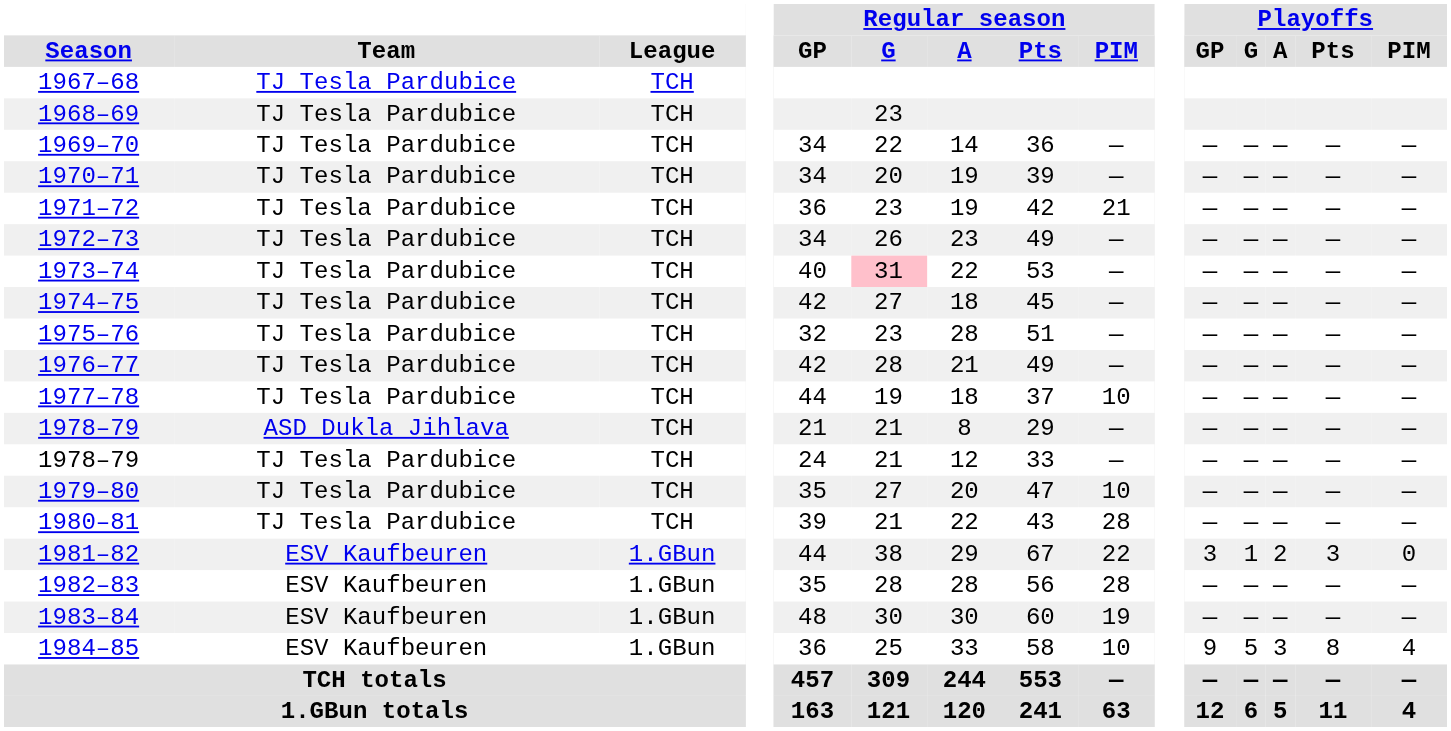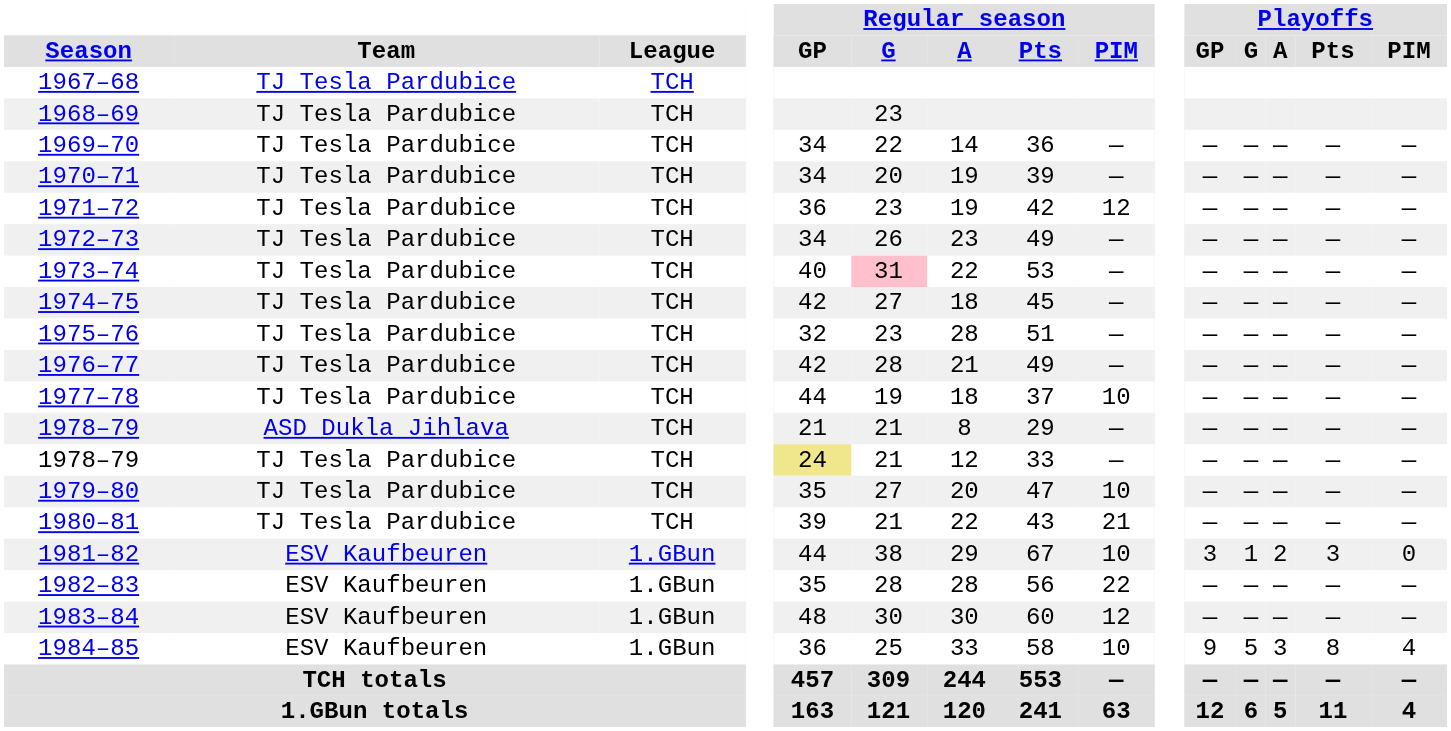 <table border="0" cellpadding="1" cellspacing="0" style="text-align:center; width:60em">
 <tr bgcolor="#e0e0e0">
 <th colspan="3" bgcolor="#ffffff"> </th>
 <th rowspan="99" bgcolor="#ffffff"> </th>
 <th colspan="5"><a href='#'>Regular season</a></th>
 <th rowspan="99" bgcolor="#ffffff"> </th>
 <th colspan="5"><a href='#'>Playoffs</a></th>
 </tr>
 <tr bgcolor="#e0e0e0">
 <th><a href='#'>Season</a></th>
 <th>Team</th>
 <th>League</th>
 <th>GP</th>
 <th><a href='#'>G</a></th>
 <th><a href='#'>A</a></th>
 <th><a href='#'>Pts</a></th>
 <th><a href='#'>PIM</a></th>
 <th>GP</th>
 <th>G</th>
 <th>A</th>
 <th>Pts</th>
 <th>PIM</th>
 </tr>
 <tr>
 <td><a href='#'>1967–68</a></td>
 <td><a href='#'>TJ Tesla Pardubice</a></td>
 <td><a href='#'>TCH</a></td>
 <td></td>
 <td></td>
 <td></td>
 <td></td>
 <td></td>
 <td></td>
 <td></td>
 <td></td>
 <td></td>
 <td></td>
 </tr>
 <tr bgcolor="#f0f0f0">
 <td><a href='#'>1968–69</a></td>
 <td>TJ Tesla Pardubice</td>
 <td>TCH</td>
 <td></td>
 <td>23</td>
 <td></td>
 <td></td>
 <td></td>
 <td></td>
 <td></td>
 <td></td>
 <td></td>
 <td></td>
 </tr>
 <tr>
 <td><a href='#'>1969–70</a></td>
 <td>TJ Tesla Pardubice</td>
 <td>TCH</td>
 <td>34</td>
 <td>22</td>
 <td>14</td>
 <td>36</td>
 <td>—</td>
 <td>—</td>
 <td>—</td>
 <td>—</td>
 <td>—</td>
 <td>—</td>
 </tr>
 <tr bgcolor="#f0f0f0">
 <td><a href='#'>1970–71</a></td>
 <td>TJ Tesla Pardubice</td>
 <td>TCH</td>
 <td>34</td>
 <td>20</td>
 <td>19</td>
 <td>39</td>
 <td>—</td>
 <td>—</td>
 <td>—</td>
 <td>—</td>
 <td>—</td>
 <td>—</td>
 </tr>
 <tr>
 <td><a href='#'>1971–72</a></td>
 <td>TJ Tesla Pardubice</td>
 <td>TCH</td>
 <td>36</td>
 <td>23</td>
 <td>19</td>
 <td>42</td>
-<td>21</td>
+<td>12</td>
 <td>—</td>
 <td>—</td>
 <td>—</td>
 <td>—</td>
 <td>—</td>
 </tr>
 <tr bgcolor="#f0f0f0">
 <td><a href='#'>1972–73</a></td>
 <td>TJ Tesla Pardubice</td>
 <td>TCH</td>
 <td>34</td>
 <td>26</td>
 <td>23</td>
 <td>49</td>
 <td>—</td>
 <td>—</td>
 <td>—</td>
 <td>—</td>
 <td>—</td>
 <td>—</td>
 </tr>
 <tr>
 <td><a href='#'>1973–74</a></td>
 <td>TJ Tesla Pardubice</td>
 <td>TCH</td>
 <td>40</td>
 <td style="background: pink;">31</td>
 <td>22</td>
 <td>53</td>
 <td>—</td>
 <td>—</td>
 <td>—</td>
 <td>—</td>
 <td>—</td>
 <td>—</td>
 </tr>
 <tr bgcolor="#f0f0f0">
 <td><a href='#'>1974–75</a></td>
 <td>TJ Tesla Pardubice</td>
 <td>TCH</td>
 <td>42</td>
 <td>27</td>
 <td>18</td>
 <td>45</td>
 <td>—</td>
 <td>—</td>
 <td>—</td>
 <td>—</td>
 <td>—</td>
 <td>—</td>
 </tr>
 <tr>
 <td><a href='#'>1975–76</a></td>
 <td>TJ Tesla Pardubice</td>
 <td>TCH</td>
 <td>32</td>
 <td>23</td>
 <td>28</td>
 <td>51</td>
 <td>—</td>
 <td>—</td>
 <td>—</td>
 <td>—</td>
 <td>—</td>
 <td>—</td>
 </tr>
 <tr bgcolor="#f0f0f0">
 <td><a href='#'>1976–77</a></td>
 <td>TJ Tesla Pardubice</td>
 <td>TCH</td>
 <td>42</td>
 <td>28</td>
 <td>21</td>
 <td>49</td>
 <td>—</td>
 <td>—</td>
 <td>—</td>
 <td>—</td>
 <td>—</td>
 <td>—</td>
 </tr>
 <tr>
 <td><a href='#'>1977–78</a></td>
 <td>TJ Tesla Pardubice</td>
 <td>TCH</td>
 <td>44</td>
 <td>19</td>
 <td>18</td>
 <td>37</td>
 <td>10</td>
 <td>—</td>
 <td>—</td>
 <td>—</td>
 <td>—</td>
 <td>—</td>
 </tr>
 <tr bgcolor="#f0f0f0">
 <td><a href='#'>1978–79</a></td>
 <td><a href='#'>ASD Dukla Jihlava</a></td>
 <td>TCH</td>
 <td>21</td>
 <td>21</td>
 <td>8</td>
 <td>29</td>
 <td>—</td>
 <td>—</td>
 <td>—</td>
 <td>—</td>
 <td>—</td>
 <td>—</td>
 </tr>
 <tr>
 <td>1978–79</td>
 <td>TJ Tesla Pardubice</td>
 <td>TCH</td>
-<td>24</td>
+<td style="background: khaki;">24</td>
 <td>21</td>
 <td>12</td>
 <td>33</td>
 <td>—</td>
 <td>—</td>
 <td>—</td>
 <td>—</td>
 <td>—</td>
 <td>—</td>
 </tr>
 <tr bgcolor="#f0f0f0">
 <td><a href='#'>1979–80</a></td>
 <td>TJ Tesla Pardubice</td>
 <td>TCH</td>
 <td>35</td>
 <td>27</td>
 <td>20</td>
 <td>47</td>
 <td>10</td>
 <td>—</td>
 <td>—</td>
 <td>—</td>
 <td>—</td>
 <td>—</td>
 </tr>
 <tr>
 <td><a href='#'>1980–81</a></td>
 <td>TJ Tesla Pardubice</td>
 <td>TCH</td>
 <td>39</td>
 <td>21</td>
 <td>22</td>
 <td>43</td>
-<td>28</td>
+<td>21</td>
 <td>—</td>
 <td>—</td>
 <td>—</td>
 <td>—</td>
 <td>—</td>
 </tr>
 <tr bgcolor="#f0f0f0">
 <td><a href='#'>1981–82</a></td>
 <td><a href='#'>ESV Kaufbeuren</a></td>
 <td><a href='#'>1.GBun</a></td>
 <td>44</td>
 <td>38</td>
 <td>29</td>
 <td>67</td>
-<td>22</td>
+<td>10</td>
 <td>3</td>
 <td>1</td>
 <td>2</td>
 <td>3</td>
 <td>0</td>
 </tr>
 <tr>
 <td><a href='#'>1982–83</a></td>
 <td>ESV Kaufbeuren</td>
 <td>1.GBun</td>
 <td>35</td>
 <td>28</td>
 <td>28</td>
 <td>56</td>
-<td>28</td>
+<td>22</td>
 <td>—</td>
 <td>—</td>
 <td>—</td>
 <td>—</td>
 <td>—</td>
 </tr>
 <tr bgcolor="#f0f0f0">
 <td><a href='#'>1983–84</a></td>
 <td>ESV Kaufbeuren</td>
 <td>1.GBun</td>
 <td>48</td>
 <td>30</td>
 <td>30</td>
 <td>60</td>
-<td>19</td>
+<td>12</td>
 <td>—</td>
 <td>—</td>
 <td>—</td>
 <td>—</td>
 <td>—</td>
 </tr>
 <tr>
 <td><a href='#'>1984–85</a></td>
 <td>ESV Kaufbeuren</td>
 <td>1.GBun</td>
 <td>36</td>
 <td>25</td>
 <td>33</td>
 <td>58</td>
 <td>10</td>
 <td>9</td>
 <td>5</td>
 <td>3</td>
 <td>8</td>
 <td>4</td>
 </tr>
 <tr bgcolor="#e0e0e0">
 <th colspan="3">TCH totals</th>
 <th>457</th>
 <th>309</th>
 <th>244</th>
 <th>553</th>
 <th>—</th>
 <th>—</th>
 <th>—</th>
 <th>—</th>
 <th>—</th>
 <th>—</th>
 </tr>
 <tr bgcolor="#e0e0e0">
 <th colspan="3">1.GBun totals</th>
 <th>163</th>
 <th>121</th>
 <th>120</th>
 <th>241</th>
 <th>63</th>
 <th>12</th>
 <th>6</th>
 <th>5</th>
 <th>11</th>
 <th>4</th>
 </tr>
 </table>
